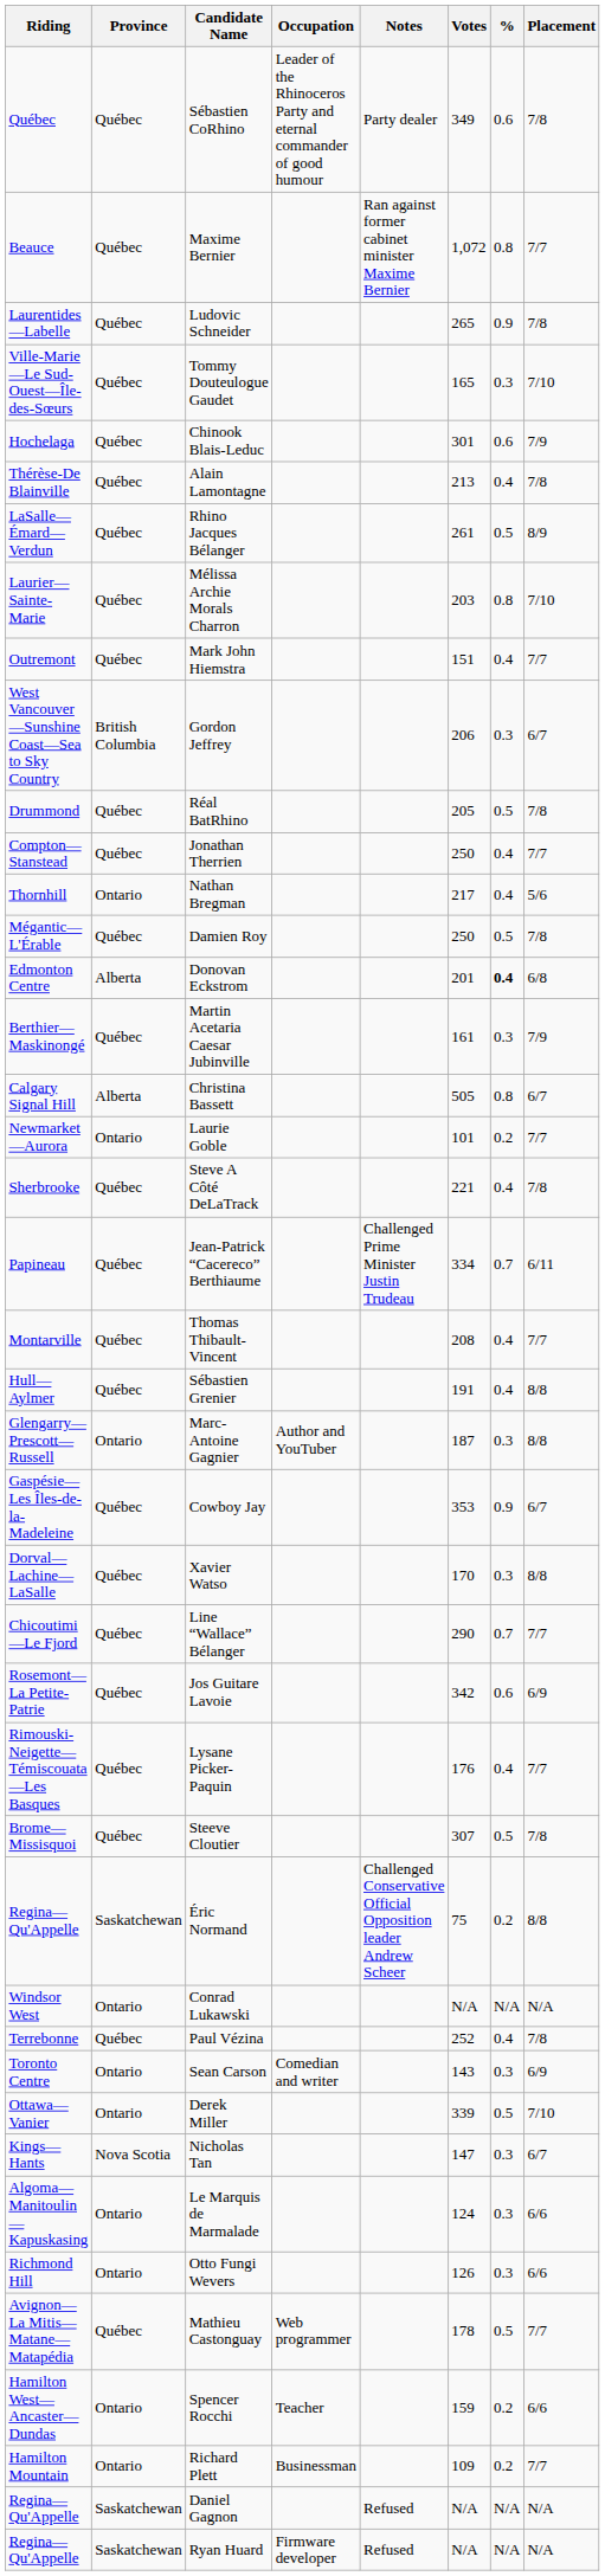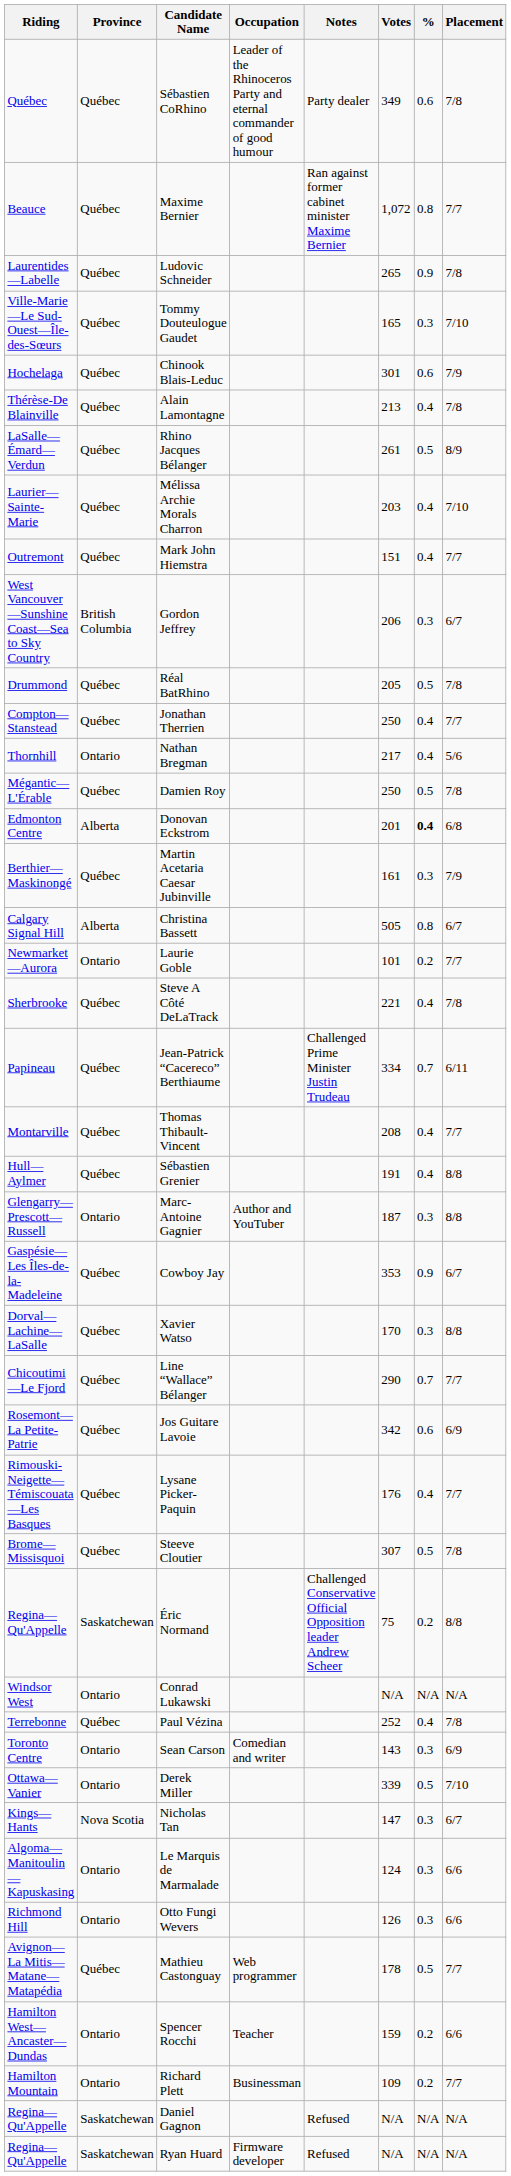 <table class="wikitable sortable">
 <tr>
 <th>Riding</th>
 <th>Province</th>
 <th>Candidate Name</th>
 <th>Occupation</th>
 <th>Notes</th>
 <th>Votes</th>
 <th>%</th>
 <th>Placement</th>
 </tr>
 <tr>
 <td><a href='#'>Québec</a></td>
 <td>Québec</td>
 <td>Sébastien CoRhino</td>
 <td>Leader of the Rhinoceros Party and eternal commander of good humour</td>
 <td>Party dealer</td>
 <td>349</td>
 <td>0.6</td>
 <td>7/8</td>
 </tr>
 <tr>
 <td><a href='#'>Beauce</a></td>
 <td>Québec</td>
 <td>Maxime Bernier</td>
 <td></td>
 <td>Ran against former cabinet minister <a href='#'>Maxime Bernier</a></td>
 <td>1,072</td>
 <td>0.8</td>
 <td>7/7</td>
 </tr>
 <tr>
 <td><a href='#'>Laurentides—Labelle</a></td>
 <td>Québec</td>
 <td>Ludovic Schneider</td>
 <td></td>
 <td></td>
 <td>265</td>
 <td>0.9</td>
 <td>7/8</td>
 </tr>
 <tr>
 <td><a href='#'>Ville-Marie—Le Sud-Ouest—Île-des-Sœurs</a></td>
 <td>Québec</td>
 <td>Tommy Douteulogue Gaudet</td>
 <td></td>
 <td></td>
 <td>165</td>
 <td>0.3</td>
 <td>7/10</td>
 </tr>
 <tr>
 <td><a href='#'>Hochelaga</a></td>
 <td>Québec</td>
 <td>Chinook Blais-Leduc</td>
 <td></td>
 <td></td>
 <td>301</td>
 <td>0.6</td>
 <td>7/9</td>
 </tr>
 <tr>
 <td><a href='#'>Thérèse-De Blainville</a></td>
 <td>Québec</td>
 <td>Alain Lamontagne</td>
 <td></td>
 <td></td>
 <td>213</td>
 <td>0.4</td>
 <td>7/8</td>
 </tr>
 <tr>
 <td><a href='#'>LaSalle—Émard—Verdun</a></td>
 <td>Québec</td>
 <td>Rhino Jacques Bélanger</td>
 <td></td>
 <td></td>
 <td>261</td>
 <td>0.5</td>
 <td>8/9</td>
 </tr>
 <tr>
 <td><a href='#'>Laurier—Sainte-Marie</a></td>
 <td>Québec</td>
 <td>Mélissa Archie Morals Charron</td>
 <td></td>
 <td></td>
 <td>203</td>
-<td>0.8</td>
+<td>0.4</td>
 <td>7/10</td>
 </tr>
 <tr>
 <td><a href='#'>Outremont</a></td>
 <td>Québec</td>
 <td>Mark John Hiemstra</td>
 <td></td>
 <td></td>
 <td>151</td>
 <td>0.4</td>
 <td>7/7</td>
 </tr>
 <tr>
 <td><a href='#'>West Vancouver—Sunshine Coast—Sea to Sky Country</a></td>
 <td>British Columbia</td>
 <td>Gordon Jeffrey</td>
 <td></td>
 <td></td>
 <td>206</td>
 <td>0.3</td>
 <td>6/7</td>
 </tr>
 <tr>
 <td><a href='#'>Drummond</a></td>
 <td>Québec</td>
 <td>Réal BatRhino</td>
 <td></td>
 <td></td>
 <td>205</td>
 <td>0.5</td>
 <td>7/8</td>
 </tr>
 <tr>
 <td><a href='#'>Compton—Stanstead</a></td>
 <td>Québec</td>
 <td>Jonathan Therrien</td>
 <td></td>
 <td></td>
 <td>250</td>
 <td>0.4</td>
 <td>7/7</td>
 </tr>
 <tr>
 <td><a href='#'>Thornhill</a></td>
 <td>Ontario</td>
 <td>Nathan Bregman</td>
 <td></td>
 <td></td>
 <td>217</td>
 <td>0.4</td>
 <td>5/6</td>
 </tr>
 <tr>
 <td><a href='#'>Mégantic—L'Érable</a></td>
 <td>Québec</td>
 <td>Damien Roy</td>
 <td></td>
 <td></td>
 <td>250</td>
 <td>0.5</td>
 <td>7/8</td>
 </tr>
 <tr>
 <td><a href='#'>Edmonton Centre</a></td>
 <td>Alberta</td>
 <td>Donovan Eckstrom</td>
 <td></td>
 <td></td>
 <td>201</td>
 <td><strong>0.4</strong></td>
 <td>6/8</td>
 </tr>
 <tr>
 <td><a href='#'>Berthier—Maskinongé</a></td>
 <td>Québec</td>
 <td>Martin Acetaria Caesar Jubinville</td>
 <td></td>
 <td></td>
 <td>161</td>
 <td>0.3</td>
 <td>7/9</td>
 </tr>
 <tr>
 <td><a href='#'>Calgary Signal Hill</a></td>
 <td>Alberta</td>
 <td>Christina Bassett</td>
 <td></td>
 <td></td>
 <td>505</td>
 <td>0.8</td>
 <td>6/7</td>
 </tr>
 <tr>
 <td><a href='#'>Newmarket—Aurora</a></td>
 <td>Ontario</td>
 <td>Laurie Goble</td>
 <td></td>
 <td></td>
 <td>101</td>
 <td>0.2</td>
 <td>7/7</td>
 </tr>
 <tr>
 <td><a href='#'>Sherbrooke</a></td>
 <td>Québec</td>
 <td>Steve A Côté DeLaTrack</td>
 <td></td>
 <td></td>
 <td>221</td>
 <td>0.4</td>
 <td>7/8</td>
 </tr>
 <tr>
 <td><a href='#'>Papineau</a></td>
 <td>Québec</td>
 <td>Jean-Patrick “Cacereco” Berthiaume</td>
 <td></td>
 <td>Challenged Prime Minister <a href='#'>Justin Trudeau</a></td>
 <td>334</td>
 <td>0.7</td>
 <td>6/11</td>
 </tr>
 <tr>
 <td><a href='#'>Montarville</a></td>
 <td>Québec</td>
 <td>Thomas Thibault-Vincent</td>
 <td></td>
 <td></td>
 <td>208</td>
 <td>0.4</td>
 <td>7/7</td>
 </tr>
 <tr>
 <td><a href='#'>Hull—Aylmer</a></td>
 <td>Québec</td>
 <td>Sébastien Grenier</td>
 <td></td>
 <td></td>
 <td>191</td>
 <td>0.4</td>
 <td>8/8</td>
 </tr>
 <tr>
 <td><a href='#'>Glengarry—Prescott—Russell</a></td>
 <td>Ontario</td>
 <td>Marc-Antoine Gagnier</td>
 <td>Author and YouTuber</td>
 <td></td>
 <td>187</td>
 <td>0.3</td>
 <td>8/8</td>
 </tr>
 <tr>
 <td><a href='#'>Gaspésie—Les Îles-de-la-Madeleine</a></td>
 <td>Québec</td>
 <td>Cowboy Jay</td>
 <td></td>
 <td></td>
 <td>353</td>
 <td>0.9</td>
 <td>6/7</td>
 </tr>
 <tr>
 <td><a href='#'>Dorval—Lachine—LaSalle</a></td>
 <td>Québec</td>
 <td>Xavier Watso</td>
 <td></td>
 <td></td>
 <td>170</td>
 <td>0.3</td>
 <td>8/8</td>
 </tr>
 <tr>
 <td><a href='#'>Chicoutimi—Le Fjord</a></td>
 <td>Québec</td>
 <td>Line “Wallace” Bélanger</td>
 <td></td>
 <td></td>
 <td>290</td>
 <td>0.7</td>
 <td>7/7</td>
 </tr>
 <tr>
 <td><a href='#'>Rosemont—La Petite-Patrie</a></td>
 <td>Québec</td>
 <td>Jos Guitare Lavoie</td>
 <td></td>
 <td></td>
 <td>342</td>
 <td>0.6</td>
 <td>6/9</td>
 </tr>
 <tr>
 <td><a href='#'>Rimouski-Neigette—Témiscouata—Les Basques</a></td>
 <td>Québec</td>
 <td>Lysane Picker-Paquin</td>
 <td></td>
 <td></td>
 <td>176</td>
 <td>0.4</td>
 <td>7/7</td>
 </tr>
 <tr>
 <td><a href='#'>Brome—Missisquoi</a></td>
 <td>Québec</td>
 <td>Steeve Cloutier</td>
 <td></td>
 <td></td>
 <td>307</td>
 <td>0.5</td>
 <td>7/8</td>
 </tr>
 <tr>
 <td><a href='#'>Regina—Qu'Appelle</a></td>
 <td>Saskatchewan</td>
 <td>Éric Normand</td>
 <td></td>
 <td>Challenged <a href='#'>Conservative</a> <a href='#'>Official Opposition leader</a> <a href='#'>Andrew Scheer</a></td>
 <td>75</td>
 <td>0.2</td>
 <td>8/8</td>
 </tr>
 <tr>
 <td><a href='#'>Windsor West</a></td>
 <td>Ontario</td>
 <td>Conrad Lukawski</td>
 <td></td>
 <td></td>
 <td>N/A</td>
 <td>N/A</td>
 <td>N/A</td>
 </tr>
 <tr>
 <td><a href='#'>Terrebonne</a></td>
 <td>Québec</td>
 <td>Paul Vézina</td>
 <td></td>
 <td></td>
 <td>252</td>
 <td>0.4</td>
 <td>7/8</td>
 </tr>
 <tr>
 <td><a href='#'>Toronto Centre</a></td>
 <td>Ontario</td>
 <td>Sean Carson</td>
 <td>Comedian and writer</td>
 <td></td>
 <td>143</td>
 <td>0.3</td>
 <td>6/9</td>
 </tr>
 <tr>
 <td><a href='#'>Ottawa—Vanier</a></td>
 <td>Ontario</td>
 <td>Derek Miller</td>
 <td></td>
 <td></td>
 <td>339</td>
 <td>0.5</td>
 <td>7/10</td>
 </tr>
 <tr>
 <td><a href='#'>Kings—Hants</a></td>
 <td>Nova Scotia</td>
 <td>Nicholas Tan</td>
 <td></td>
 <td></td>
 <td>147</td>
 <td>0.3</td>
 <td>6/7</td>
 </tr>
 <tr>
 <td><a href='#'>Algoma—Manitoulin—Kapuskasing</a></td>
 <td>Ontario</td>
 <td>Le Marquis de Marmalade</td>
 <td></td>
 <td></td>
 <td>124</td>
 <td>0.3</td>
 <td>6/6</td>
 </tr>
 <tr>
 <td><a href='#'>Richmond Hill</a></td>
 <td>Ontario</td>
 <td>Otto Fungi Wevers</td>
 <td></td>
 <td></td>
 <td>126</td>
 <td>0.3</td>
 <td>6/6</td>
 </tr>
 <tr>
 <td><a href='#'>Avignon—La Mitis—Matane—Matapédia</a></td>
 <td>Québec</td>
 <td>Mathieu Castonguay</td>
 <td>Web programmer</td>
 <td></td>
 <td>178</td>
 <td>0.5</td>
 <td>7/7</td>
 </tr>
 <tr>
 <td><a href='#'>Hamilton West—Ancaster—Dundas</a></td>
 <td>Ontario</td>
 <td>Spencer Rocchi</td>
 <td>Teacher</td>
 <td></td>
 <td>159</td>
 <td>0.2</td>
 <td>6/6</td>
 </tr>
 <tr>
 <td><a href='#'>Hamilton Mountain</a></td>
 <td>Ontario</td>
 <td>Richard Plett</td>
 <td>Businessman</td>
 <td></td>
 <td>109</td>
 <td>0.2</td>
 <td>7/7</td>
 </tr>
 <tr>
 <td><a href='#'>Regina—Qu'Appelle</a></td>
 <td>Saskatchewan</td>
 <td>Daniel Gagnon</td>
 <td></td>
 <td>Refused</td>
 <td>N/A</td>
 <td>N/A</td>
 <td>N/A</td>
 </tr>
 <tr>
 <td><a href='#'>Regina—Qu'Appelle</a></td>
 <td>Saskatchewan</td>
 <td>Ryan Huard</td>
 <td>Firmware developer</td>
 <td>Refused</td>
 <td>N/A</td>
 <td>N/A</td>
 <td>N/A</td>
 </tr>
 </table>
